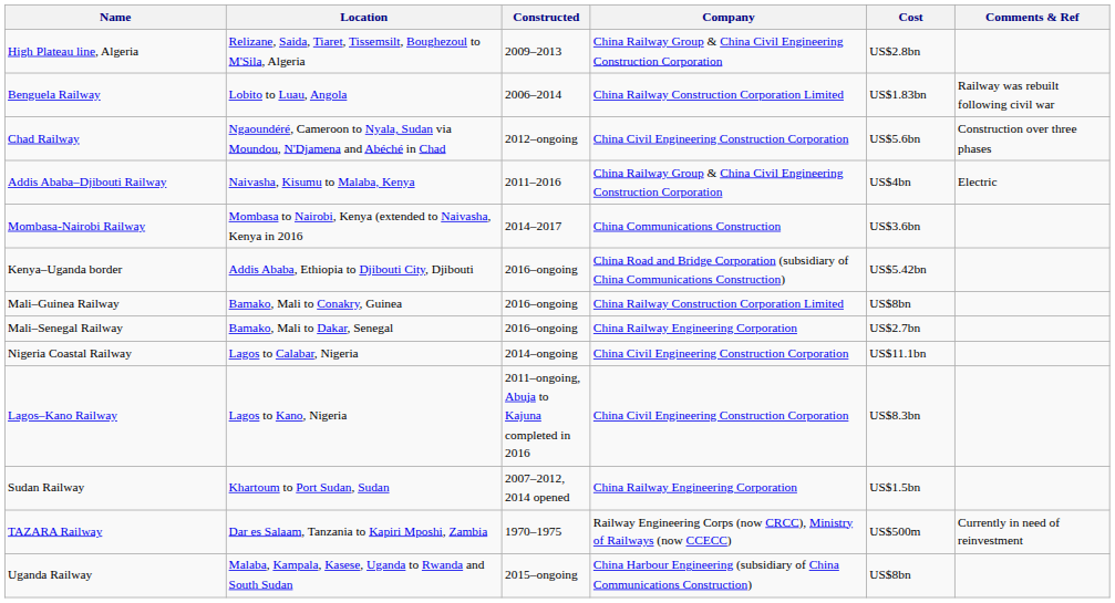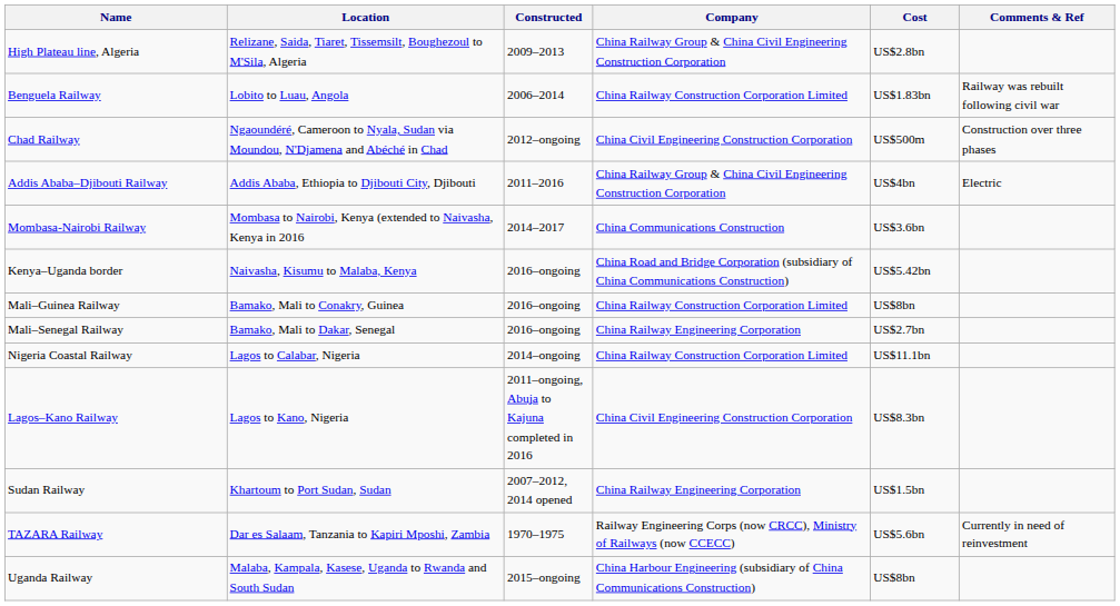 <table class="wikitable sortable" style="font-size:90%; width:100%; border:0; text-align:left; line-height:150%;">
 <tr>
 <th style="height:17px; background:#f2f2f2; color:navy; width:20%;">Name</th>
 <th style="height:17px; background:#f2f2f2; color:navy; width:25%;">Location</th>
 <th style="height:17px; background:#f2f2f2; color:navy; width:8%;">Constructed</th>
 <th style="height:17px; background:#f2f2f2; color:navy; width:25%;">Company</th>
 <th style="height:17px; background:#f2f2f2; color:navy; width:8%;">Cost</th>
 <th class="unsortable"  style="height:17px; background:#f2f2f2; color:navy; width:14%;">Comments & Ref</th>
 </tr>
 <tr>
 <td><a href='#'>High Plateau line</a>, Algeria</td>
 <td><a href='#'>Relizane</a>, <a href='#'>Saida</a>, <a href='#'>Tiaret</a>, <a href='#'>Tissemsilt</a>, <a href='#'>Boughezoul</a> to <a href='#'>M'Sila</a>, Algeria</td>
 <td>2009–2013</td>
 <td><a href='#'>China Railway Group</a> & <a href='#'>China Civil Engineering Construction Corporation</a></td>
 <td>US$2.8bn</td>
 <td></td>
 </tr>
 <tr>
 <td><a href='#'>Benguela Railway</a></td>
 <td><a href='#'>Lobito</a> to <a href='#'>Luau</a>, <a href='#'>Angola</a></td>
 <td>2006–2014</td>
 <td><a href='#'>China Railway Construction Corporation Limited</a></td>
 <td>US$1.83bn</td>
 <td>Railway was rebuilt following civil war</td>
 </tr>
 <tr>
 <td><a href='#'>Chad Railway</a></td>
 <td><a href='#'>Ngaoundéré</a>, Cameroon to <a href='#'>Nyala, Sudan</a> via <a href='#'>Moundou</a>, <a href='#'>N'Djamena</a> and <a href='#'>Abéché</a> in <a href='#'>Chad</a></td>
 <td>2012–ongoing</td>
 <td><a href='#'>China Civil Engineering Construction Corporation</a></td>
-<td>US$5.6bn</td>
+<td>US$500m</td>
 <td>Construction over three phases</td>
 </tr>
 <tr>
 <td><a href='#'>Addis Ababa–Djibouti Railway</a></td>
-<td><a href='#'>Naivasha</a>, <a href='#'>Kisumu</a> to <a href='#'>Malaba, Kenya</a></td>
+<td><a href='#'>Addis Ababa</a>, Ethiopia to <a href='#'>Djibouti City</a>, Djibouti</td>
 <td>2011–2016</td>
 <td><a href='#'>China Railway Group</a> & <a href='#'>China Civil Engineering Construction Corporation</a></td>
 <td>US$4bn</td>
 <td>Electric</td>
 </tr>
 <tr>
 <td><a href='#'>Mombasa-Nairobi Railway</a></td>
 <td><a href='#'>Mombasa</a> to <a href='#'>Nairobi</a>, Kenya (extended to <a href='#'>Naivasha</a>, Kenya in 2016</td>
 <td>2014–2017</td>
 <td><a href='#'>China Communications Construction</a></td>
 <td>US$3.6bn</td>
 <td></td>
 </tr>
 <tr>
 <td>Kenya–Uganda border</td>
-<td><a href='#'>Addis Ababa</a>, Ethiopia to <a href='#'>Djibouti City</a>, Djibouti</td>
+<td><a href='#'>Naivasha</a>, <a href='#'>Kisumu</a> to <a href='#'>Malaba, Kenya</a></td>
 <td>2016–ongoing</td>
 <td><a href='#'>China Road and Bridge Corporation</a> (subsidiary of <a href='#'>China Communications Construction</a>)</td>
 <td>US$5.42bn</td>
 <td></td>
 </tr>
 <tr>
 <td>Mali–Guinea Railway</td>
 <td><a href='#'>Bamako</a>, Mali to <a href='#'>Conakry</a>, Guinea</td>
 <td>2016–ongoing</td>
 <td><a href='#'>China Railway Construction Corporation Limited</a></td>
 <td>US$8bn</td>
 <td></td>
 </tr>
 <tr>
 <td>Mali–Senegal Railway</td>
 <td><a href='#'>Bamako</a>, Mali to <a href='#'>Dakar</a>, Senegal</td>
 <td>2016–ongoing</td>
 <td><a href='#'>China Railway Engineering Corporation</a></td>
 <td>US$2.7bn</td>
 <td></td>
 </tr>
 <tr>
 <td>Nigeria Coastal Railway</td>
 <td><a href='#'>Lagos</a> to <a href='#'>Calabar</a>, Nigeria</td>
 <td>2014–ongoing</td>
-<td><a href='#'>China Civil Engineering Construction Corporation</a></td>
+<td><a href='#'>China Railway Construction Corporation Limited</a></td>
 <td>US$11.1bn</td>
 <td></td>
 </tr>
 <tr>
 <td><a href='#'>Lagos–Kano Railway</a></td>
 <td><a href='#'>Lagos</a> to <a href='#'>Kano</a>, Nigeria</td>
 <td>2011–ongoing, <a href='#'>Abuja</a> to <a href='#'>Kajuna</a> completed in 2016</td>
 <td><a href='#'>China Civil Engineering Construction Corporation</a></td>
 <td>US$8.3bn</td>
 <td></td>
 </tr>
 <tr>
 <td>Sudan Railway</td>
 <td><a href='#'>Khartoum</a> to <a href='#'>Port Sudan</a>, <a href='#'>Sudan</a></td>
 <td>2007–2012, 2014 opened</td>
 <td><a href='#'>China Railway Engineering Corporation</a></td>
 <td>US$1.5bn</td>
 <td></td>
 </tr>
 <tr>
 <td><a href='#'>TAZARA Railway</a></td>
 <td><a href='#'>Dar es Salaam</a>, Tanzania to <a href='#'>Kapiri Mposhi</a>, <a href='#'>Zambia</a></td>
 <td>1970–1975</td>
 <td>Railway Engineering Corps (now <a href='#'>CRCC</a>), <a href='#'>Ministry of Railways</a> (now <a href='#'>CCECC</a>)</td>
-<td>US$500m</td>
+<td>US$5.6bn</td>
 <td>Currently in need of reinvestment</td>
 </tr>
 <tr>
 <td>Uganda Railway</td>
 <td><a href='#'>Malaba</a>, <a href='#'>Kampala</a>, <a href='#'>Kasese</a>, <a href='#'>Uganda</a> to <a href='#'>Rwanda</a> and <a href='#'>South Sudan</a></td>
 <td>2015–ongoing</td>
 <td><a href='#'>China Harbour Engineering</a> (subsidiary of <a href='#'>China Communications Construction</a>)</td>
 <td>US$8bn</td>
 <td></td>
 </tr>
 </table>
